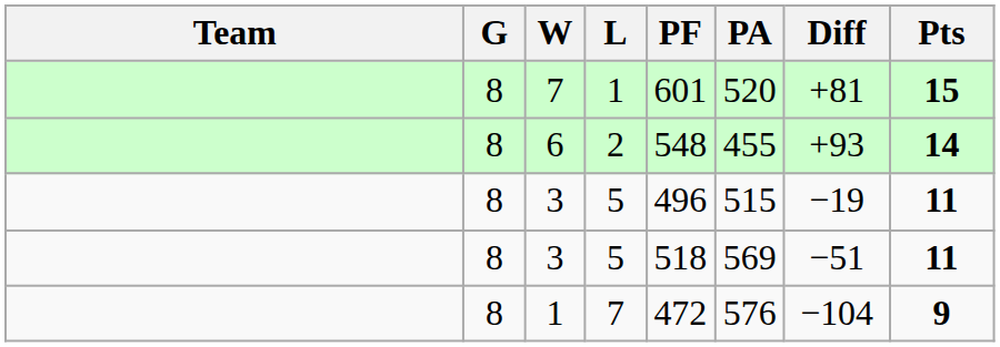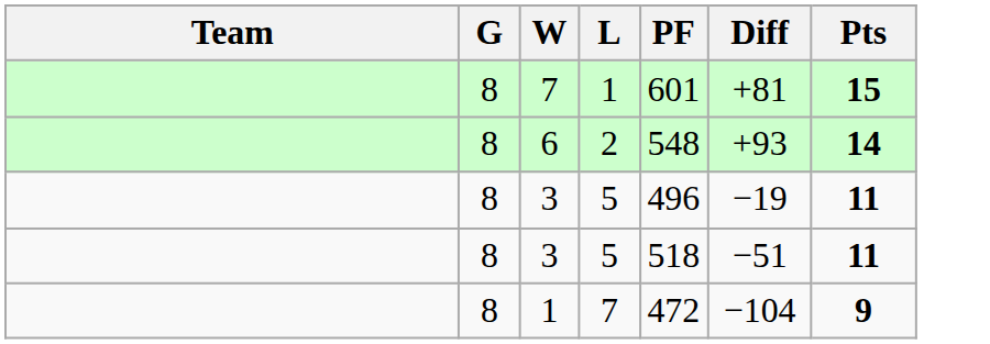 <table class="wikitable" style="text-align:center;">
 <tr>
 <th width=200>Team</th>
 <th width=20>G</th>
 <th width=20>W</th>
 <th width=20>L</th>
 <th width=20>PF</th>
-<th width=20>PA</th>
 <th width=40>Diff</th>
 <th width=40>Pts</th>
 </tr>
 <tr style="background:#cfc;">
 <td Style = "text-align:left;"></td>
 <td>8</td>
 <td>7</td>
 <td>1</td>
 <td>601</td>
-<td>520</td>
 <td>+81</td>
 <td><strong>15</strong></td>
 </tr>
 <tr style="background:#cfc;">
 <td Style = "text-align:left;"></td>
 <td>8</td>
 <td>6</td>
 <td>2</td>
 <td>548</td>
-<td>455</td>
 <td>+93</td>
 <td><strong>14</strong></td>
 </tr>
 <tr>
 <td Style = "text-align:left;"></td>
 <td>8</td>
 <td>3</td>
 <td>5</td>
 <td>496</td>
-<td>515</td>
 <td>−19</td>
 <td><strong>11</strong></td>
 </tr>
 <tr>
 <td Style = "text-align:left;"></td>
 <td>8</td>
 <td>3</td>
 <td>5</td>
 <td>518</td>
-<td>569</td>
 <td>−51</td>
 <td><strong>11</strong></td>
 </tr>
 <tr>
 <td Style = "text-align:left;"></td>
 <td>8</td>
 <td>1</td>
 <td>7</td>
 <td>472</td>
-<td>576</td>
 <td>−104</td>
 <td><strong>9</strong></td>
 </tr>
 </table>
